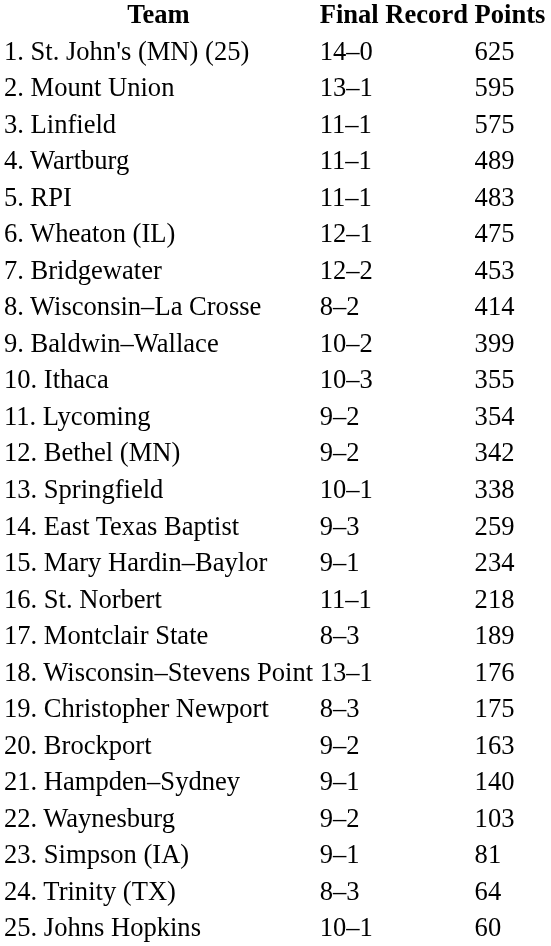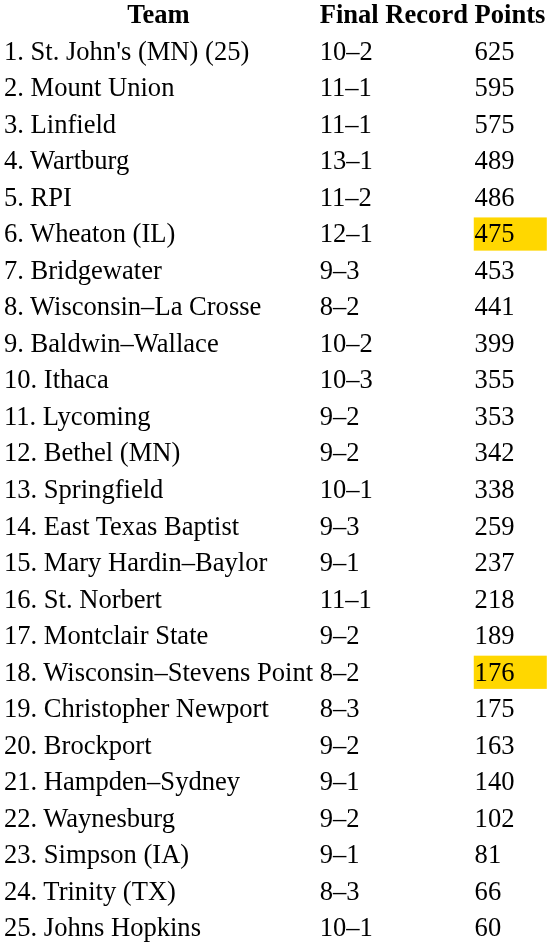 <table>
 <tr>
 <th>Team</th>
 <th>Final Record</th>
 <th>Points</th>
 </tr>
 <tr>
 <td>1. St. John's (MN) (25)</td>
-<td>14–0</td>
+<td>10–2</td>
 <td>625</td>
 </tr>
 <tr>
 <td>2. Mount Union</td>
-<td>13–1</td>
+<td>11–1</td>
 <td>595</td>
 </tr>
 <tr>
 <td>3. Linfield</td>
 <td>11–1</td>
 <td>575</td>
 </tr>
 <tr>
 <td>4. Wartburg</td>
-<td>11–1</td>
+<td>13–1</td>
 <td>489</td>
 </tr>
 <tr>
 <td>5. RPI</td>
-<td>11–1</td>
-<td>483</td>
+<td>11–2</td>
+<td>486</td>
 </tr>
 <tr>
 <td>6. Wheaton (IL)</td>
 <td>12–1</td>
-<td>475</td>
+<td style="background: gold;">475</td>
 </tr>
 <tr>
 <td>7. Bridgewater</td>
-<td>12–2</td>
+<td>9–3</td>
 <td>453</td>
 </tr>
 <tr>
 <td>8. Wisconsin–La Crosse</td>
 <td>8–2</td>
-<td>414</td>
+<td>441</td>
 </tr>
 <tr>
 <td>9. Baldwin–Wallace</td>
 <td>10–2</td>
 <td>399</td>
 </tr>
 <tr>
 <td>10. Ithaca</td>
 <td>10–3</td>
 <td>355</td>
 </tr>
 <tr>
 <td>11. Lycoming</td>
 <td>9–2</td>
-<td>354</td>
+<td>353</td>
 </tr>
 <tr>
 <td>12. Bethel (MN)</td>
 <td>9–2</td>
 <td>342</td>
 </tr>
 <tr>
 <td>13. Springfield</td>
 <td>10–1</td>
 <td>338</td>
 </tr>
 <tr>
 <td>14. East Texas Baptist</td>
 <td>9–3</td>
 <td>259</td>
 </tr>
 <tr>
 <td>15. Mary Hardin–Baylor</td>
 <td>9–1</td>
-<td>234</td>
+<td>237</td>
 </tr>
 <tr>
 <td>16. St. Norbert</td>
 <td>11–1</td>
 <td>218</td>
 </tr>
 <tr>
 <td>17. Montclair State</td>
-<td>8–3</td>
+<td>9–2</td>
 <td>189</td>
 </tr>
 <tr>
 <td>18. Wisconsin–Stevens Point</td>
-<td>13–1</td>
-<td>176</td>
+<td>8–2</td>
+<td style="background: gold;">176</td>
 </tr>
 <tr>
 <td>19. Christopher Newport</td>
 <td>8–3</td>
 <td>175</td>
 </tr>
 <tr>
 <td>20. Brockport</td>
 <td>9–2</td>
 <td>163</td>
 </tr>
 <tr>
 <td>21. Hampden–Sydney</td>
 <td>9–1</td>
 <td>140</td>
 </tr>
 <tr>
 <td>22. Waynesburg</td>
 <td>9–2</td>
-<td>103</td>
+<td>102</td>
 </tr>
 <tr>
 <td>23. Simpson (IA)</td>
 <td>9–1</td>
 <td>81</td>
 </tr>
 <tr>
 <td>24. Trinity (TX)</td>
 <td>8–3</td>
-<td>64</td>
+<td>66</td>
 </tr>
 <tr>
 <td>25. Johns Hopkins</td>
 <td>10–1</td>
 <td>60</td>
 </tr>
 </table>
